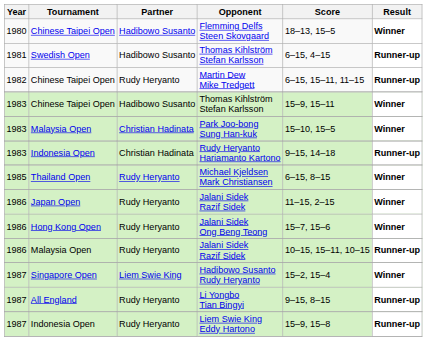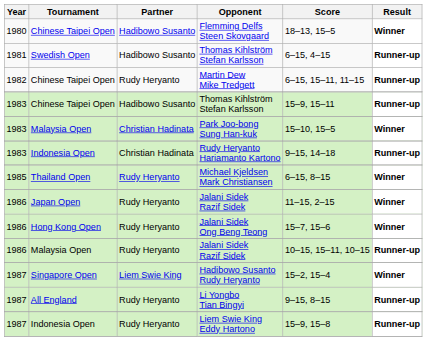 <table class="sortable wikitable" style="font-size: 90%">
 <tr>
 <th>Year</th>
 <th>Tournament</th>
 <th>Partner</th>
 <th>Opponent</th>
 <th>Score</th>
 <th>Result</th>
 </tr>
 <tr>
 <td align="center">1980</td>
 <td align="left"><a href='#'>Chinese Taipei Open</a></td>
 <td align="left"> <a href='#'>Hadibowo Susanto</a></td>
 <td align="left"> <a href='#'>Flemming Delfs</a> <br>  <a href='#'>Steen Skovgaard</a></td>
 <td align="left">18–13, 15–5</td>
 <td style="text-align:left; background:white"> <strong>Winner</strong></td>
 </tr>
 <tr>
 <td align="center">1981</td>
 <td align="left"><a href='#'>Swedish Open</a></td>
 <td align="left"> Hadibowo Susanto</td>
 <td align="left"> <a href='#'>Thomas Kihlström</a> <br>  <a href='#'>Stefan Karlsson</a></td>
 <td align="left">6–15, 4–15</td>
 <td style="text-align:left; background: white"> <strong>Runner-up</strong></td>
 </tr>
 <tr>
 <td align="center">1982</td>
 <td align="left">Chinese Taipei Open</td>
 <td align="left"> Rudy Heryanto</td>
 <td align="left"> <a href='#'>Martin Dew</a> <br>  <a href='#'>Mike Tredgett</a></td>
 <td align="left">6–15, 15–11, 11–15</td>
 <td style="text-align:left; background:white"> <strong>Runner-up</strong></td>
 </tr>
 <tr>
 </tr>
 <tr style="background:#D4F1C5">
 <td align="center">1983</td>
 <td align="left">Chinese Taipei Open</td>
 <td align="left"> Hadibowo Susanto</td>
 <td align="left"> Thomas Kihlström <br>  Stefan Karlsson</td>
 <td align="left">15–9, 15–11</td>
-<td style="text-align:left; background:white"> <strong>Winner</strong></td>
+<td style="text-align:left; background:white"> <strong>Runner-up</strong></td>
 </tr>
 <tr>
 </tr>
 <tr style="background:#D4F1C5">
 <td align="center">1983</td>
 <td align="left"><a href='#'>Malaysia Open</a></td>
 <td align="left"> <a href='#'>Christian Hadinata</a></td>
 <td align="left"> <a href='#'>Park Joo-bong</a><br>  <a href='#'>Sung Han-kuk</a></td>
 <td align="left">15–10, 15–5</td>
 <td style="text-align:left; background:white"> <strong>Winner</strong></td>
 </tr>
 <tr>
 </tr>
 <tr style="background:#D4F1C5">
 <td align="center">1983</td>
 <td align="left"><a href='#'>Indonesia Open</a></td>
 <td align="left"> Christian Hadinata</td>
 <td align="left"> <a href='#'>Rudy Heryanto</a> <br>  <a href='#'>Hariamanto Kartono</a></td>
 <td align="left">9–15, 14–18</td>
 <td style="text-align:left; background:white"> <strong>Runner-up</strong></td>
 </tr>
 <tr>
 </tr>
 <tr>
 </tr>
 <tr style="background:#D4F1C5">
 <td align="center">1985</td>
 <td align="left"><a href='#'>Thailand Open</a></td>
 <td align="left"> <a href='#'>Rudy Heryanto</a></td>
 <td align="left"> <a href='#'>Michael Kjeldsen</a> <br>  <a href='#'>Mark Christiansen</a></td>
 <td align="left">6–15, 8–15</td>
 <td style="text-align:left; background:white"> <strong>Winner</strong></td>
 </tr>
 <tr>
 </tr>
 <tr>
 </tr>
 <tr style="background:#D4F1C5">
 <td align="center">1986</td>
 <td align="left"><a href='#'>Japan Open</a></td>
 <td align="left"> Rudy Heryanto</td>
 <td align="left"> <a href='#'>Jalani Sidek</a> <br>  <a href='#'>Razif Sidek</a></td>
 <td align="left">11–15, 2–15</td>
 <td style="text-align:left; background:white"> <strong>Winner</strong></td>
 </tr>
 <tr style="background:#D4F1C5">
 <td align="center">1986</td>
 <td align="left"><a href='#'>Hong Kong Open</a></td>
 <td align="left"> Rudy Heryanto</td>
 <td align="left"> <a href='#'>Jalani Sidek</a> <br>  <a href='#'>Ong Beng Teong</a></td>
 <td align="left">15–7, 15–6</td>
 <td style="text-align:left; background:white"> <strong>Winner</strong></td>
 </tr>
 <tr>
 </tr>
 <tr>
 </tr>
 <tr style="background:#D4F1C5">
 <td align="center">1986</td>
 <td align="left">Malaysia Open</td>
 <td align="left"> Rudy Heryanto</td>
 <td align="left"> <a href='#'>Jalani Sidek</a> <br>  <a href='#'>Razif Sidek</a></td>
 <td align="left">10–15, 15–11, 10–15</td>
 <td style="text-align:left; background:white"> <strong>Runner-up</strong></td>
 </tr>
 <tr>
 </tr>
 <tr style="background:#D4F1C5">
 <td align="center">1987</td>
 <td align="left"><a href='#'>Singapore Open</a></td>
 <td align="left"> <a href='#'>Liem Swie King</a></td>
 <td align="left"> <a href='#'>Hadibowo Susanto</a> <br>  <a href='#'>Rudy Heryanto</a></td>
 <td align="left">15–2, 15–4</td>
 <td style="text-align:left; background:white"> <strong>Winner</strong></td>
 </tr>
 <tr style="background:#D4F1C5">
 <td align="center">1987</td>
 <td align="left"><a href='#'>All England</a></td>
 <td align="left"> Rudy Heryanto</td>
 <td align="left"> <a href='#'>Li Yongbo</a> <br>  <a href='#'>Tian Bingyi</a></td>
 <td align="left">9–15, 8–15</td>
 <td style="text-align:left; background:white"> <strong>Runner-up</strong></td>
 </tr>
 <tr>
 </tr>
 <tr style="background:#D4F1C5">
 <td align="center">1987</td>
 <td align="left">Indonesia Open</td>
 <td align="left"> Rudy Heryanto</td>
 <td align="left"> <a href='#'>Liem Swie King</a> <br>  <a href='#'>Eddy Hartono</a></td>
 <td align="left">15–9, 15–8</td>
 <td style="text-align:left; background:white"> <strong>Runner-up</strong></td>
 </tr>
 <tr>
 </tr>
 </table>
